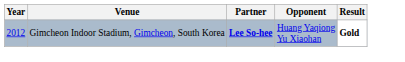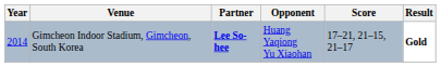 <table class="sortable wikitable" style="font-size: 90%;">
 <tr>
 <th>Year</th>
 <th>Venue</th>
 <th>Partner</th>
 <th>Opponent</th>
+<th>Score</th>
 <th>Result</th>
 </tr>
 <tr style="background:#AABBCC">
-<td align="center"><a href='#'>2012</a></td>
+<td align="center"><a href='#'>2014</a></td>
 <td align="left">Gimcheon Indoor Stadium, <a href='#'>Gimcheon</a>, South Korea</td>
 <td align="left"><strong> <a href='#'>Lee So-hee</a></strong></td>
 <td align="left"> <a href='#'>Huang Yaqiong</a><br> <a href='#'>Yu Xiaohan</a></td>
+<td align="left">17–21, 21–15, 21–17</td>
 <td style="text-align:left; background:white"> <strong>Gold</strong></td>
 </tr>
 </table>
